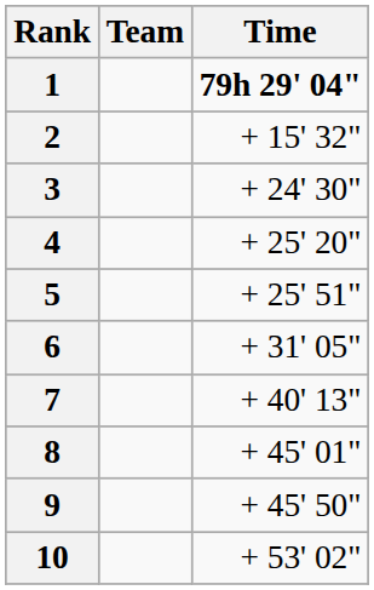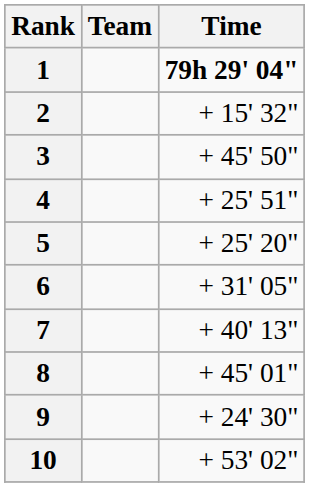 <table class="wikitable" margin-bottom:0;">
 <tr>
 <th scope="col">Rank</th>
 <th scope="col">Team</th>
 <th scope="col">Time</th>
 </tr>
 <tr>
 <th scope="row">1</th>
 <td>  </td>
 <td align="right"><strong>79h 29' 04"</strong></td>
 </tr>
 <tr>
 <th scope="row">2</th>
 <td> </td>
 <td align="right">+ 15' 32"</td>
 </tr>
 <tr>
 <th scope="row">3</th>
 <td> </td>
-<td align="right">+ 24' 30"</td>
+<td align="right">+ 45' 50"</td>
 </tr>
 <tr>
 <th scope="row">4</th>
 <td> </td>
-<td align="right">+ 25' 20"</td>
+<td align="right">+ 25' 51"</td>
 </tr>
 <tr>
 <th scope="row">5</th>
 <td> </td>
-<td align="right">+ 25' 51"</td>
+<td align="right">+ 25' 20"</td>
 </tr>
 <tr>
 <th scope="row">6</th>
 <td> </td>
 <td align="right">+ 31' 05"</td>
 </tr>
 <tr>
 <th scope="row">7</th>
 <td> </td>
 <td align="right">+ 40' 13"</td>
 </tr>
 <tr>
 <th scope="row">8</th>
 <td> </td>
 <td align="right">+ 45' 01"</td>
 </tr>
 <tr>
 <th scope="row">9</th>
 <td> </td>
-<td align="right">+ 45' 50"</td>
+<td align="right">+ 24' 30"</td>
 </tr>
 <tr>
 <th scope="row">10</th>
 <td> </td>
 <td align="right">+ 53' 02"</td>
 </tr>
 </table>
